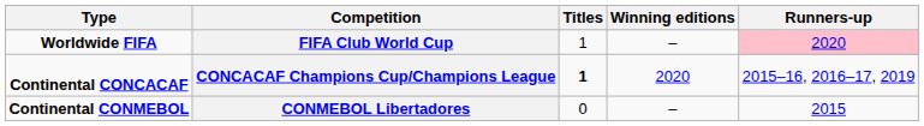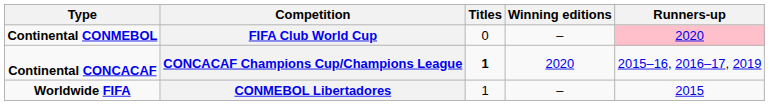 <table class="wikitable plainrowheaders" style="font-size:95%; text-align: center;">
 <tr>
 <th>Type</th>
 <th>Competition</th>
 <th>Titles</th>
 <th>Winning editions</th>
 <th>Runners-up</th>
 </tr>
 <tr>
-<td rowspan="1"> <strong>Worldwide <a href='#'>FIFA</a></strong></td>
+<td rowspan="1"><strong>Continental <a href='#'>CONMEBOL</a></strong></td>
 <th scope=col><a href='#'>FIFA Club World Cup</a></th>
-<td>1</td>
+<td>0</td>
 <td>–</td>
 <td style="background: pink;"><a href='#'>2020</a></td>
 </tr>
 <tr>
 <td rowspan="1"><br><strong>Continental <a href='#'>CONCACAF</a></strong></td>
 <th scope=col><a href='#'>CONCACAF Champions Cup/Champions League</a></th>
 <td><strong>1</strong></td>
 <td><a href='#'>2020</a></td>
 <td><a href='#'>2015–16</a>, <a href='#'>2016–17</a>, <a href='#'>2019</a></td>
 </tr>
 <tr>
-<td rowspan="1"><strong>Continental <a href='#'>CONMEBOL</a></strong></td>
+<td rowspan="1"> <strong>Worldwide <a href='#'>FIFA</a></strong></td>
 <th scope=col><a href='#'>CONMEBOL Libertadores</a></th>
-<td>0</td>
+<td>1</td>
 <td>–</td>
 <td><a href='#'>2015</a></td>
 </tr>
 </table>
